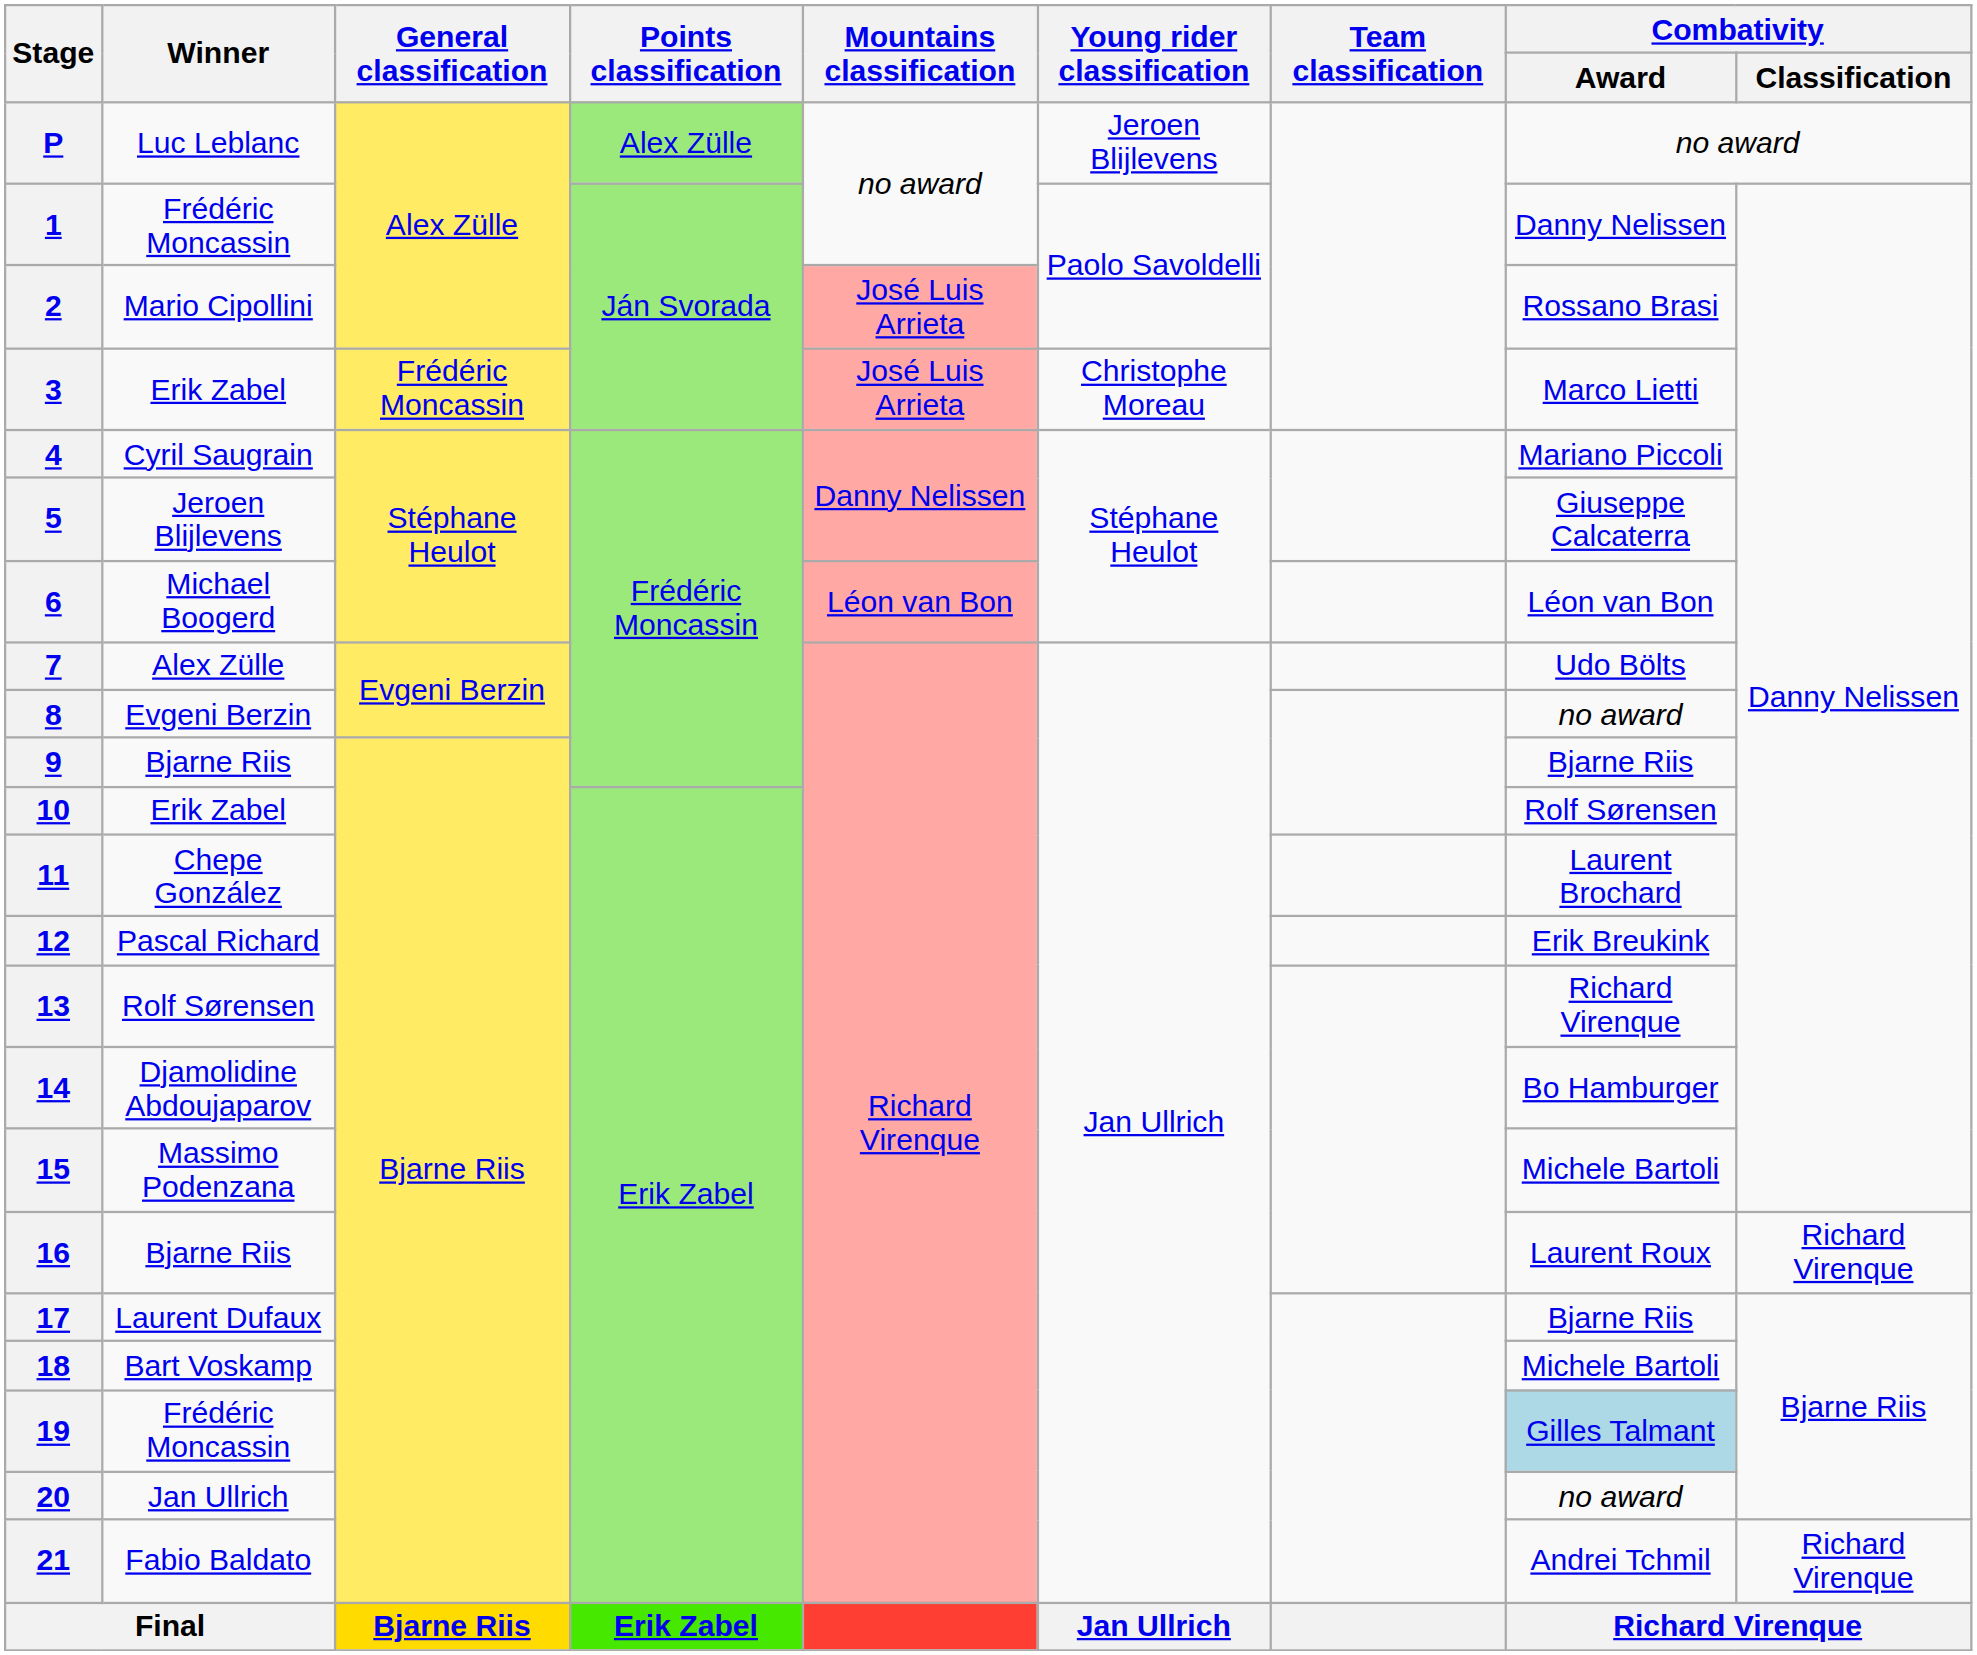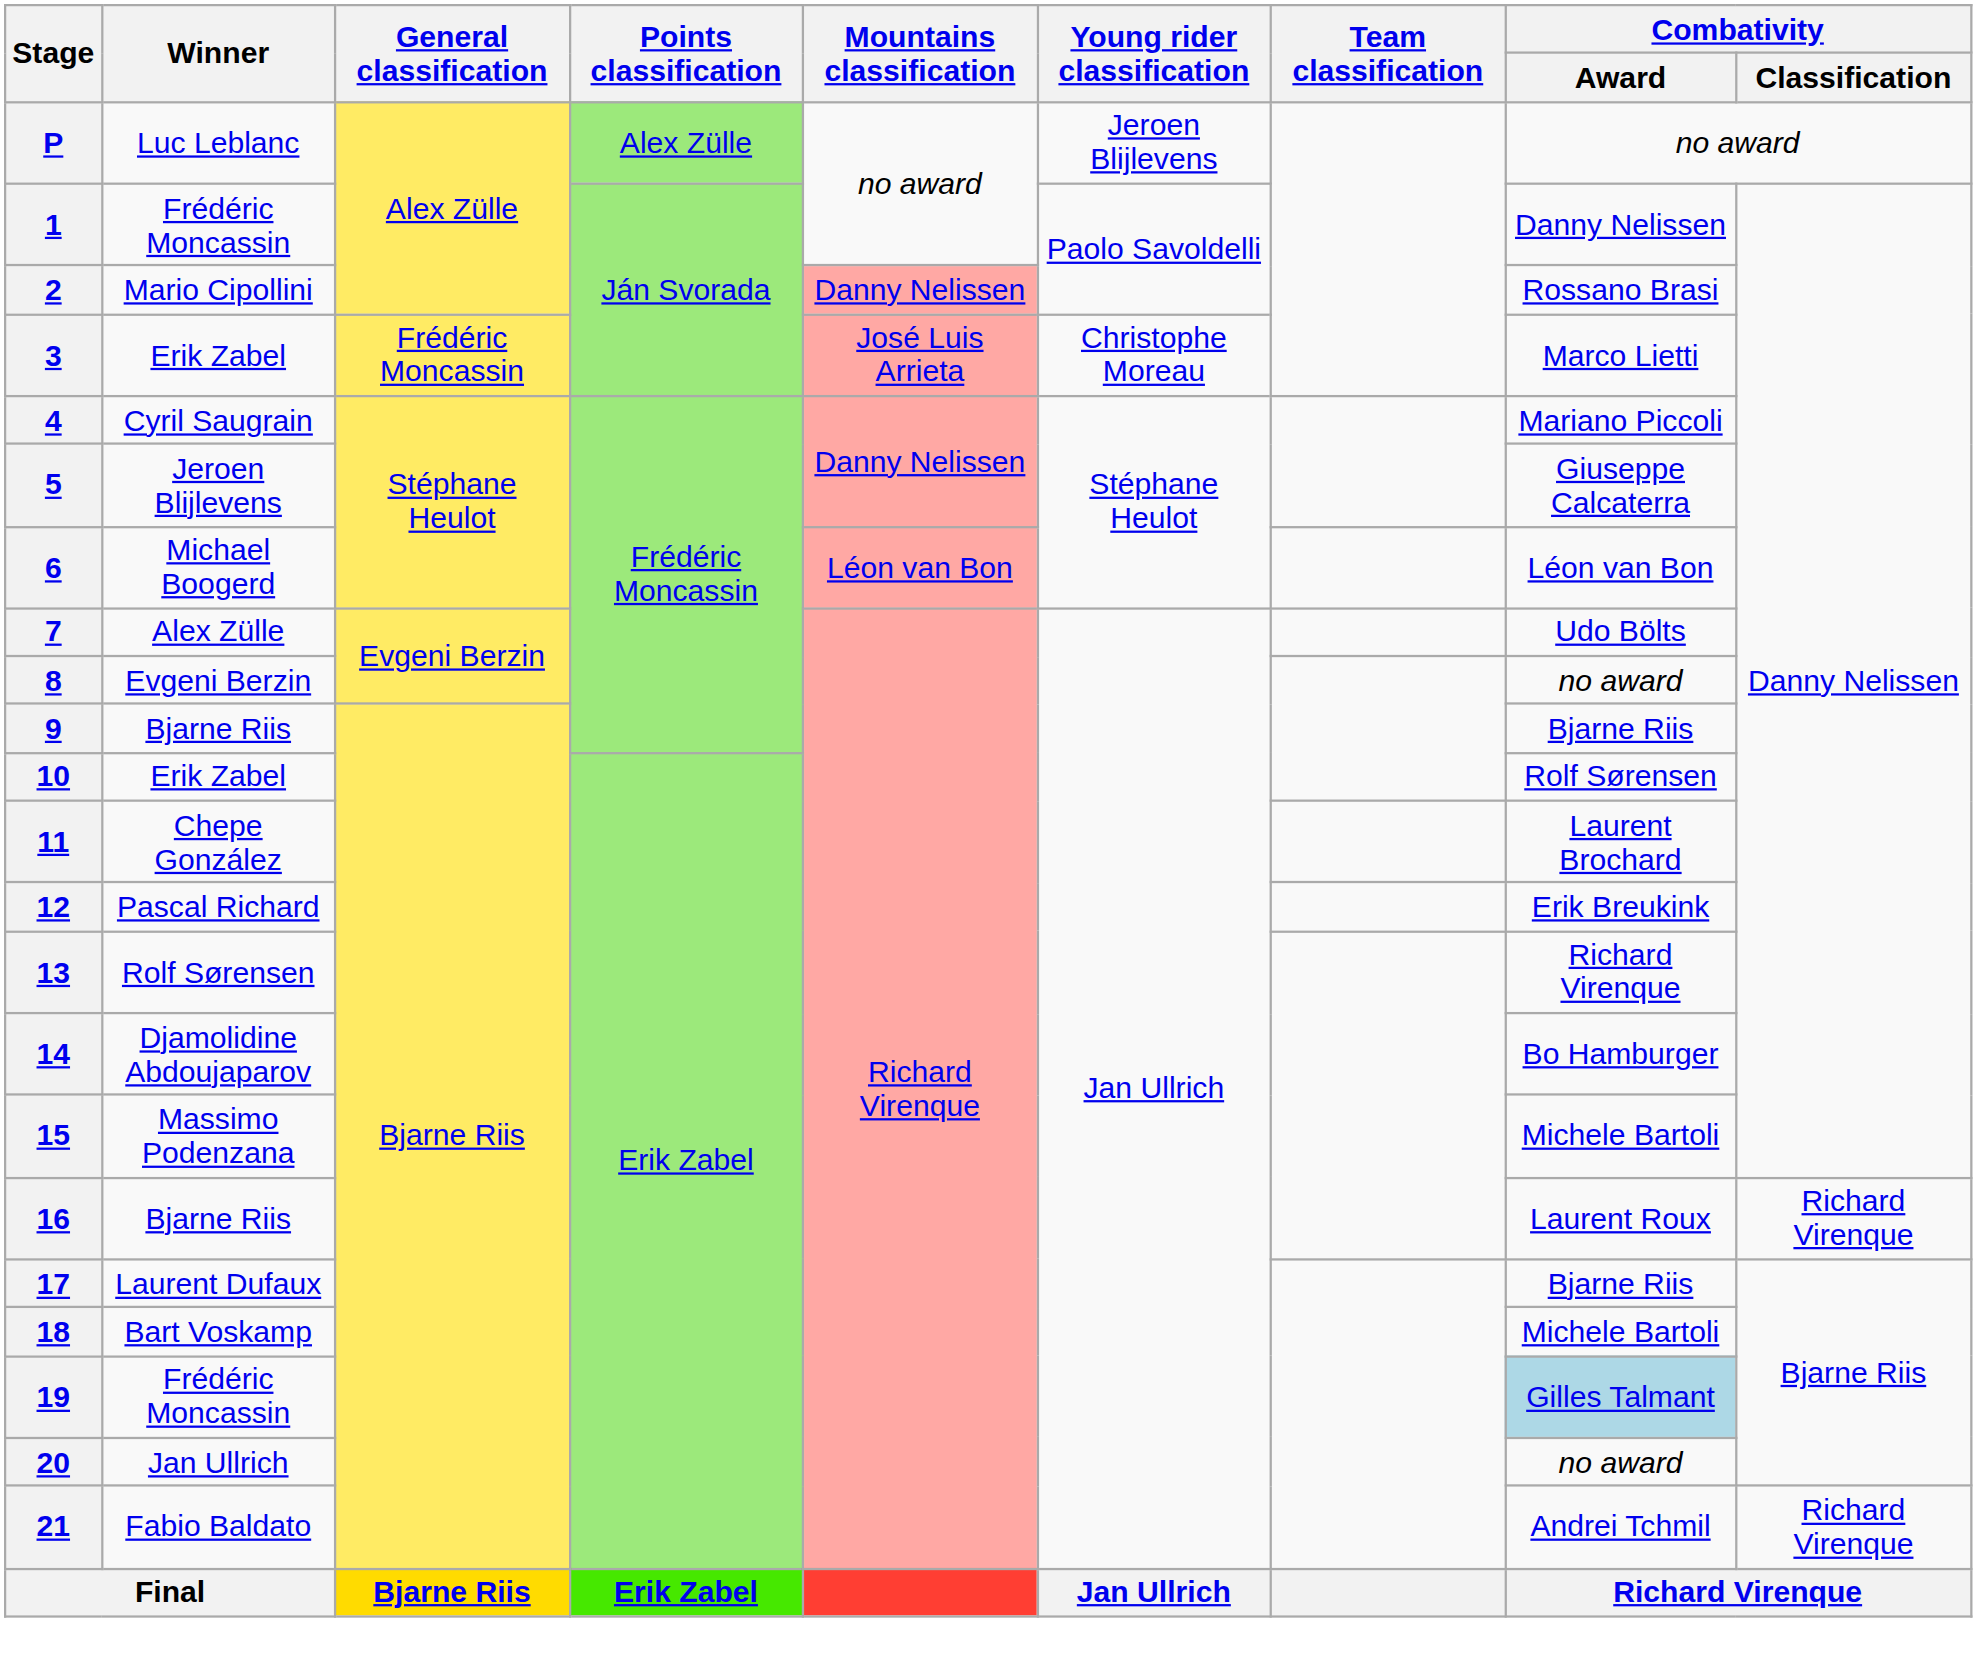 <table class="wikitable" style="text-align:center; font-size:smaller; clear:both;">
 <tr>
 <th scope="col" style="width:1%;" rowspan="2">Stage</th>
 <th scope="col" style="width:12%;" rowspan="2">Winner</th>
 <th scope="col" style="width:12%;" rowspan="2"><a href='#'>General classification</a><br></th>
 <th scope="col" style="width:12%;" rowspan="2"><a href='#'>Points classification</a><br></th>
 <th scope="col" style="width:12%;" rowspan="2"><a href='#'>Mountains classification</a><br></th>
 <th scope="col" style="width:12%;" rowspan="2"><a href='#'>Young rider classification</a></th>
 <th scope="col" style="width:12%;" rowspan="2"><a href='#'>Team classification</a></th>
 <th scope="col" style="width:14%;" colspan="2"><a href='#'>Combativity</a></th>
 </tr>
 <tr>
 <th scope="col" style="width:12%;">Award</th>
 <th scope="col" style="width:12%;">Classification</th>
 </tr>
 <tr>
 <th scope="row"><a href='#'>P</a></th>
 <td><a href='#'>Luc Leblanc</a></td>
 <td style="background:#FFEB64;" rowspan="3"><a href='#'>Alex Zülle</a></td>
 <td style="background:#9CE97B;"><a href='#'>Alex Zülle</a></td>
 <td rowspan="2"><em>no award</em></td>
 <td><a href='#'>Jeroen Blijlevens</a></td>
 <td rowspan="4"></td>
 <td colspan="2"><em>no award</em></td>
 </tr>
 <tr>
 <th scope="row"><a href='#'>1</a></th>
 <td><a href='#'>Frédéric Moncassin</a></td>
 <td style="background:#9CE97B;" rowspan="3"><a href='#'>Ján Svorada</a></td>
 <td rowspan="2"><a href='#'>Paolo Savoldelli</a></td>
 <td><a href='#'>Danny Nelissen</a></td>
 <td rowspan="15"><a href='#'>Danny Nelissen</a></td>
 </tr>
 <tr>
 <th scope="row"><a href='#'>2</a></th>
 <td><a href='#'>Mario Cipollini</a></td>
-<td style="background:#FFA8A4;"><a href='#'>José Luis Arrieta</a></td>
+<td style="background:#FFA8A4;"><a href='#'>Danny Nelissen</a></td>
 <td><a href='#'>Rossano Brasi</a></td>
 </tr>
 <tr>
 <th scope="row"><a href='#'>3</a></th>
 <td><a href='#'>Erik Zabel</a></td>
 <td style="background:#FFEB64;"><a href='#'>Frédéric Moncassin</a></td>
 <td style="background:#FFA8A4;"><a href='#'>José Luis Arrieta</a></td>
 <td><a href='#'>Christophe Moreau</a></td>
 <td><a href='#'>Marco Lietti</a></td>
 </tr>
 <tr>
 <th scope="row"><a href='#'>4</a></th>
 <td><a href='#'>Cyril Saugrain</a></td>
 <td style="background:#FFEB64;" rowspan="3"><a href='#'>Stéphane Heulot</a></td>
 <td style="background:#9CE97B;" rowspan="6"><a href='#'>Frédéric Moncassin</a></td>
 <td style="background:#FFA8A4;" rowspan="2"><a href='#'>Danny Nelissen</a></td>
 <td rowspan="3"><a href='#'>Stéphane Heulot</a></td>
 <td rowspan="2"></td>
 <td><a href='#'>Mariano Piccoli</a></td>
 </tr>
 <tr>
 <th scope="row"><a href='#'>5</a></th>
 <td><a href='#'>Jeroen Blijlevens</a></td>
 <td><a href='#'>Giuseppe Calcaterra</a></td>
 </tr>
 <tr>
 <th scope="row"><a href='#'>6</a></th>
 <td><a href='#'>Michael Boogerd</a></td>
 <td style="background:#FFA8A4;"><a href='#'>Léon van Bon</a></td>
 <td></td>
 <td><a href='#'>Léon van Bon</a></td>
 </tr>
 <tr>
 <th scope="row"><a href='#'>7</a></th>
 <td><a href='#'>Alex Zülle</a></td>
 <td style="background:#FFEB64;" rowspan="2"><a href='#'>Evgeni Berzin</a></td>
 <td style="background:#FFA8A4;" rowspan="15"><a href='#'>Richard Virenque</a></td>
 <td rowspan="15"><a href='#'>Jan Ullrich</a></td>
 <td></td>
 <td><a href='#'>Udo Bölts</a></td>
 </tr>
 <tr>
 <th scope="row"><a href='#'>8</a></th>
 <td><a href='#'>Evgeni Berzin</a></td>
 <td rowspan="3"></td>
 <td><em>no award</em></td>
 </tr>
 <tr>
 <th scope="row"><a href='#'>9</a></th>
 <td><a href='#'>Bjarne Riis</a></td>
 <td style="background:#FFEB64;" rowspan="13"><a href='#'>Bjarne Riis</a></td>
 <td><a href='#'>Bjarne Riis</a></td>
 </tr>
 <tr>
 <th scope="row"><a href='#'>10</a></th>
 <td><a href='#'>Erik Zabel</a></td>
 <td style="background:#9CE97B;" rowspan="12"><a href='#'>Erik Zabel</a></td>
 <td><a href='#'>Rolf Sørensen</a></td>
 </tr>
 <tr>
 <th scope="row"><a href='#'>11</a></th>
 <td><a href='#'>Chepe González</a></td>
 <td></td>
 <td><a href='#'>Laurent Brochard</a></td>
 </tr>
 <tr>
 <th scope="row"><a href='#'>12</a></th>
 <td><a href='#'>Pascal Richard</a></td>
 <td></td>
 <td><a href='#'>Erik Breukink</a></td>
 </tr>
 <tr>
 <th scope="row"><a href='#'>13</a></th>
 <td><a href='#'>Rolf Sørensen</a></td>
 <td rowspan="4"></td>
 <td><a href='#'>Richard Virenque</a></td>
 </tr>
 <tr>
 <th scope="row"><a href='#'>14</a></th>
 <td><a href='#'>Djamolidine Abdoujaparov</a></td>
 <td><a href='#'>Bo Hamburger</a></td>
 </tr>
 <tr>
 <th scope="row"><a href='#'>15</a></th>
 <td><a href='#'>Massimo Podenzana</a></td>
 <td><a href='#'>Michele Bartoli</a></td>
 </tr>
 <tr>
 <th scope="row"><a href='#'>16</a></th>
 <td><a href='#'>Bjarne Riis</a></td>
 <td><a href='#'>Laurent Roux</a></td>
 <td><a href='#'>Richard Virenque</a></td>
 </tr>
 <tr>
 <th scope="row"><a href='#'>17</a></th>
 <td><a href='#'>Laurent Dufaux</a></td>
 <td rowspan="5"></td>
 <td><a href='#'>Bjarne Riis</a></td>
 <td rowspan="4"><a href='#'>Bjarne Riis</a></td>
 </tr>
 <tr>
 <th scope="row"><a href='#'>18</a></th>
 <td><a href='#'>Bart Voskamp</a></td>
 <td><a href='#'>Michele Bartoli</a></td>
 </tr>
 <tr>
 <th scope="row"><a href='#'>19</a></th>
 <td><a href='#'>Frédéric Moncassin</a></td>
 <td style="background: lightblue;"><a href='#'>Gilles Talmant</a></td>
 </tr>
 <tr>
 <th scope="row"><a href='#'>20</a></th>
 <td><a href='#'>Jan Ullrich</a></td>
 <td><em>no award</em></td>
 </tr>
 <tr>
 <th scope="row"><a href='#'>21</a></th>
 <td><a href='#'>Fabio Baldato</a></td>
 <td><a href='#'>Andrei Tchmil</a></td>
 <td><a href='#'>Richard Virenque</a></td>
 </tr>
 <tr>
 <th colspan="2">Final</th>
 <th style="background:#FFDB00;"><a href='#'>Bjarne Riis</a></th>
 <th style="background:#46E800;"><a href='#'>Erik Zabel</a></th>
 <th style="background:#FF3E33;"></th>
 <th><a href='#'>Jan Ullrich</a></th>
 <th></th>
 <th colspan="2"><a href='#'>Richard Virenque</a></th>
 </tr>
 </table>
